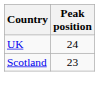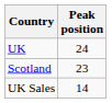 <table class="wikitable">
 <tr>
 <th>Country</th>
 <th>Peak<br>position</th>
 </tr>
 <tr>
 <td><a href='#'>UK</a></td>
 <td style="text-align:center;">24</td>
 </tr>
 <tr>
 <td><a href='#'>Scotland</a></td>
 <td style="text-align:center;">23</td>
 </tr>
+<tr>
+<td>UK Sales</td>
+<td style="text-align:center;">14</td>
+</tr>
 </table>
